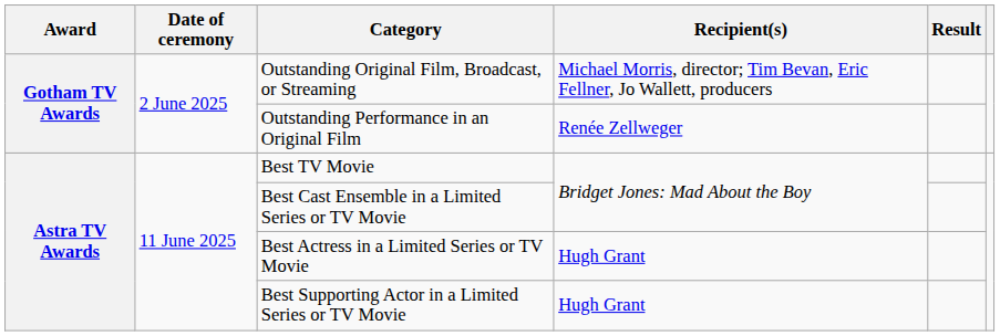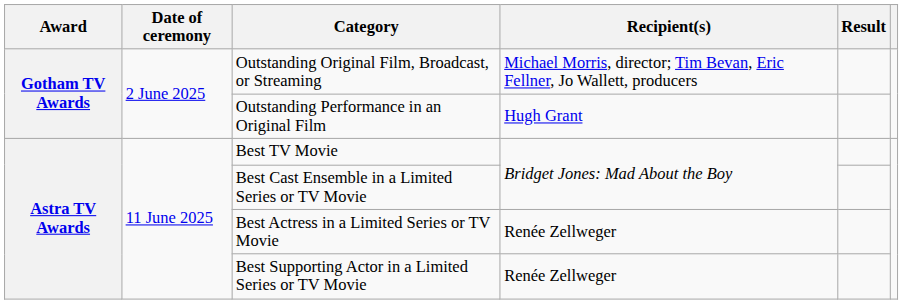 <table class="wikitable plainrowheaders sortable">
 <tr>
 <th scope="col">Award</th>
 <th scope="col">Date of ceremony</th>
 <th scope="col">Category</th>
 <th scope="col">Recipient(s)</th>
 <th scope="col">Result</th>
 <th scope="col" class="unsortable"></th>
 </tr>
 <tr>
 <th scope="row" rowspan="2"><a href='#'>Gotham TV Awards</a></th>
 <td rowspan="2"><a href='#'>2 June 2025</a></td>
 <td>Outstanding Original Film, Broadcast, or Streaming</td>
 <td><a href='#'>Michael Morris</a>, director; <a href='#'>Tim Bevan</a>, <a href='#'>Eric Fellner</a>, Jo Wallett, producers</td>
 <td></td>
 <td style="text-align:center;" rowspan="2"></td>
 </tr>
 <tr>
 <td>Outstanding Performance in an Original Film</td>
-<td><a href='#'>Renée Zellweger</a></td>
+<td><a href='#'>Hugh Grant</a></td>
 <td></td>
 </tr>
 <tr>
 <th scope="row" rowspan="4"><a href='#'>Astra TV Awards</a></th>
 <td rowspan="4"><a href='#'>11 June 2025</a></td>
 <td>Best TV Movie</td>
 <td rowspan="2"><em>Bridget Jones: Mad About the Boy</em></td>
 <td></td>
 <td style="text-align:center;" rowspan="4"></td>
 </tr>
 <tr>
 <td>Best Cast Ensemble in a Limited Series or TV Movie</td>
 <td></td>
 </tr>
 <tr>
 <td>Best Actress in a Limited Series or TV Movie</td>
-<td><a href='#'>Hugh Grant</a></td>
+<td>Renée Zellweger</td>
 <td></td>
 </tr>
 <tr>
 <td>Best Supporting Actor in a Limited Series or TV Movie</td>
-<td><a href='#'>Hugh Grant</a></td>
+<td>Renée Zellweger</td>
 <td></td>
 </tr>
 </table>
